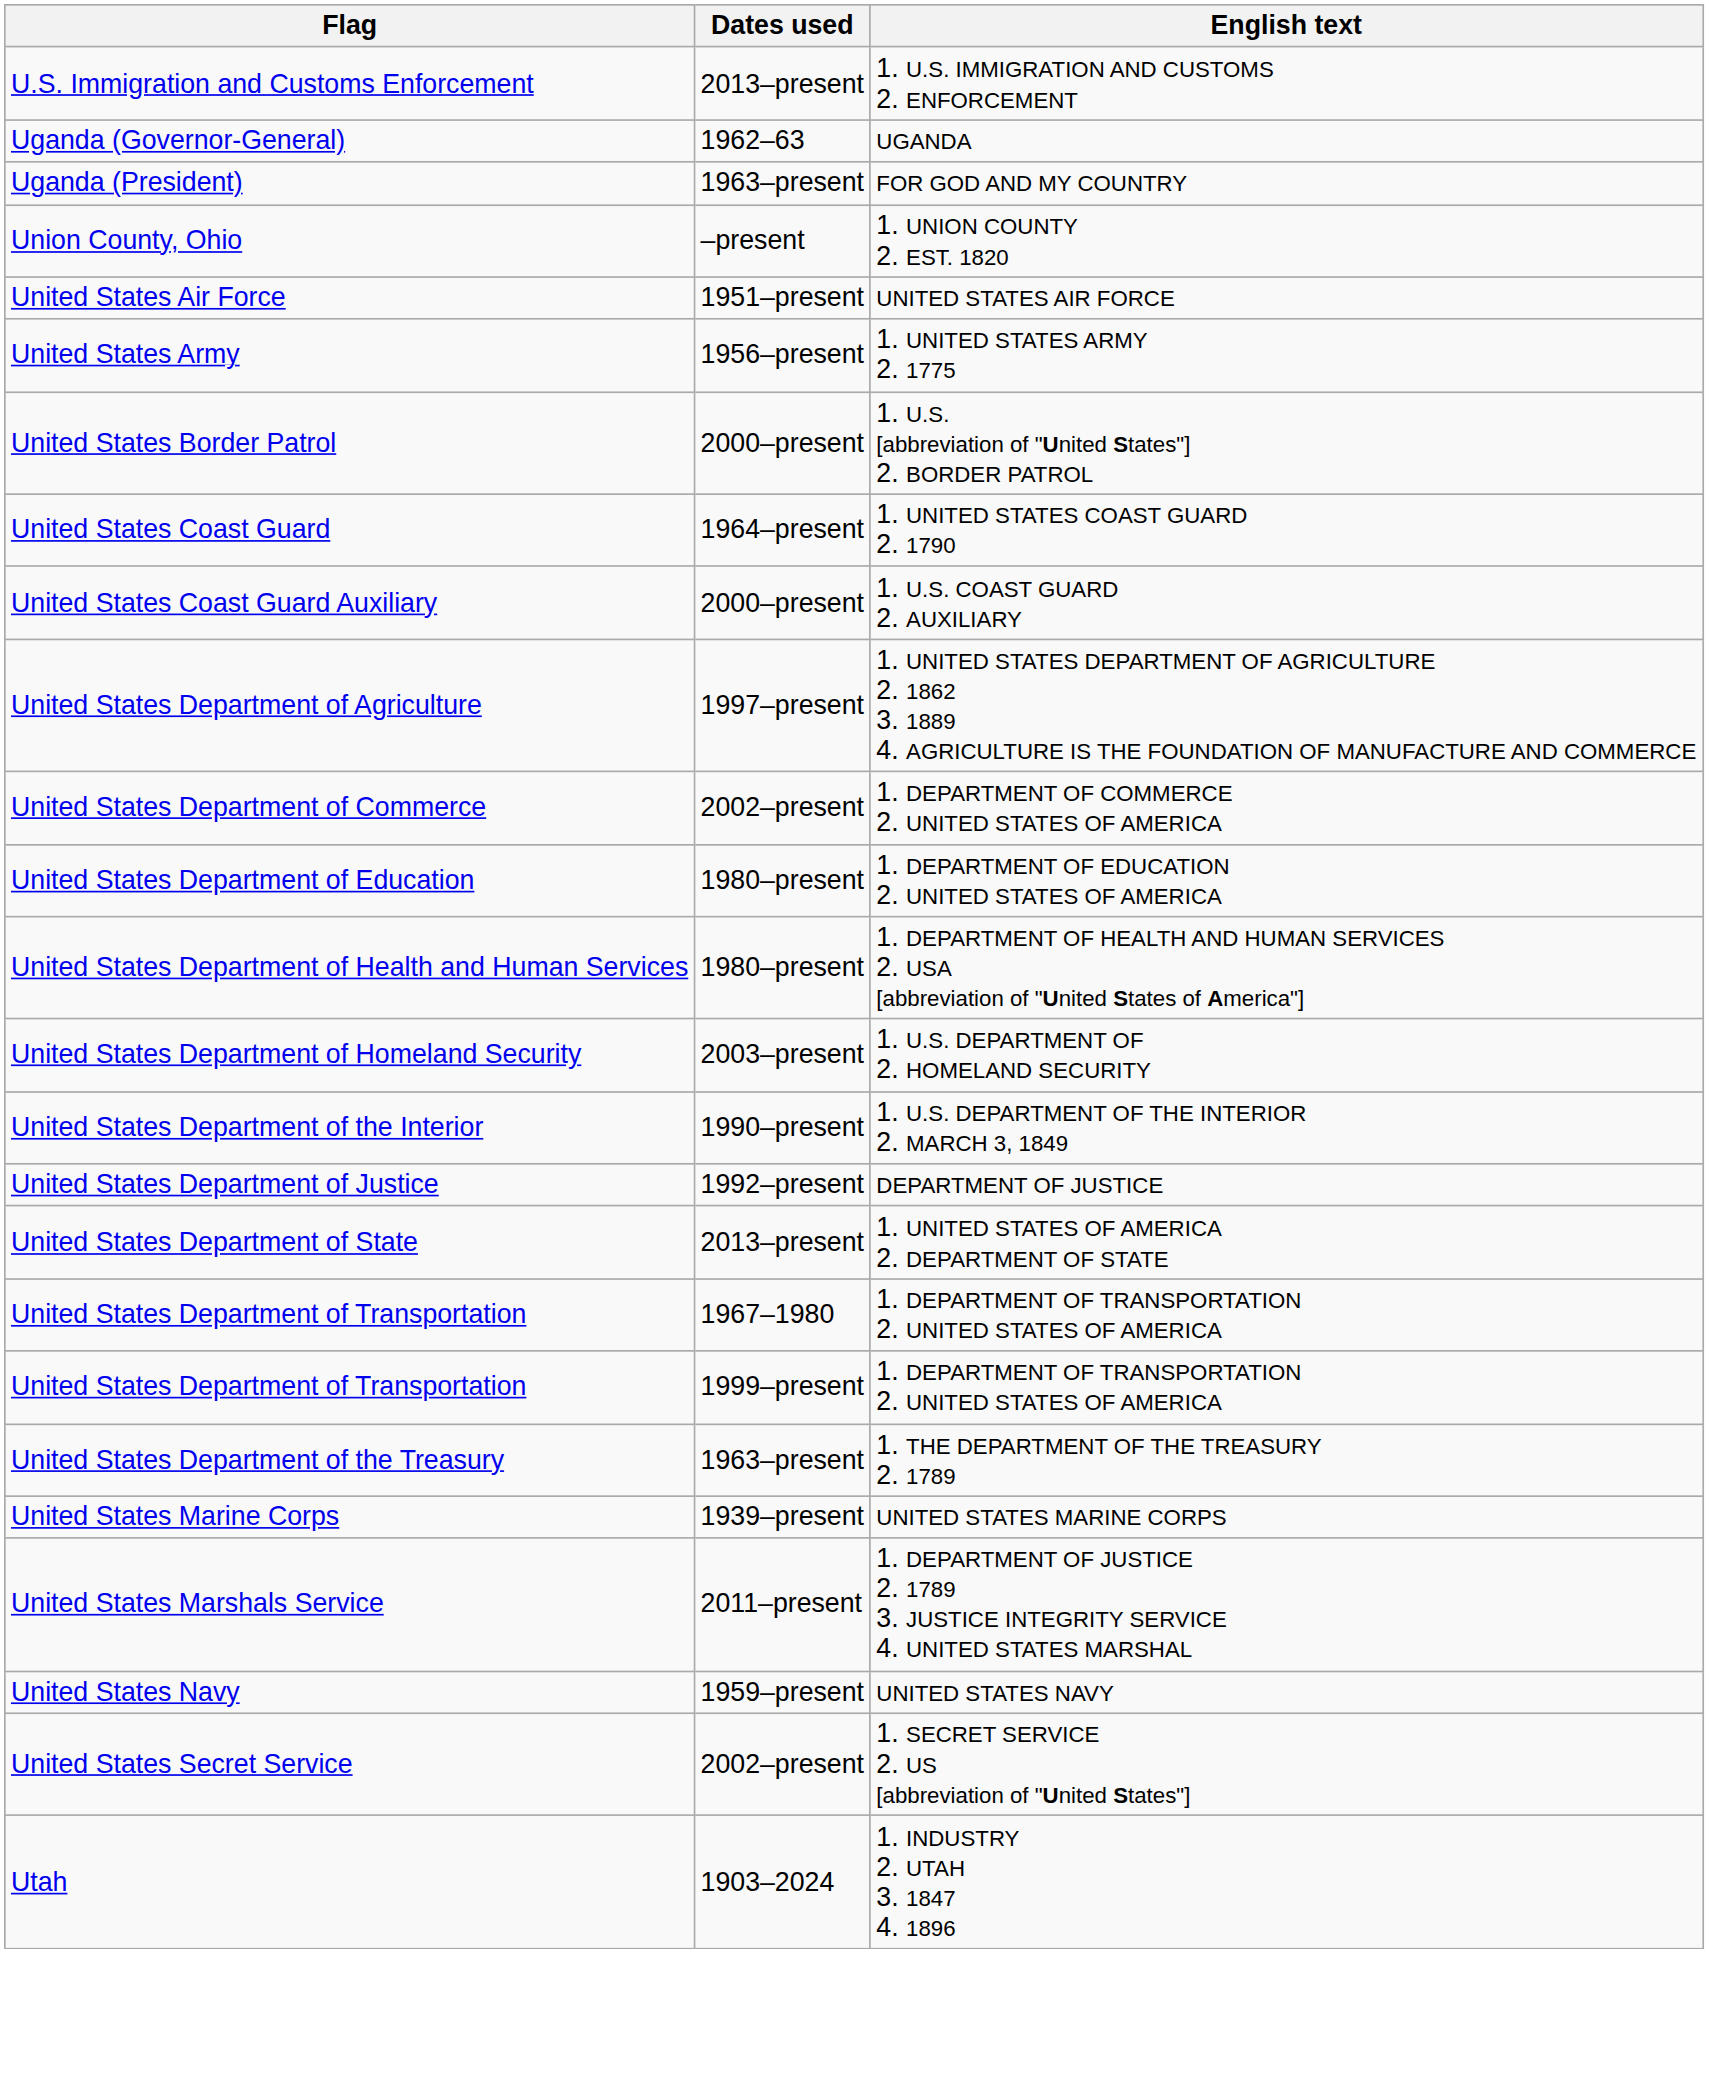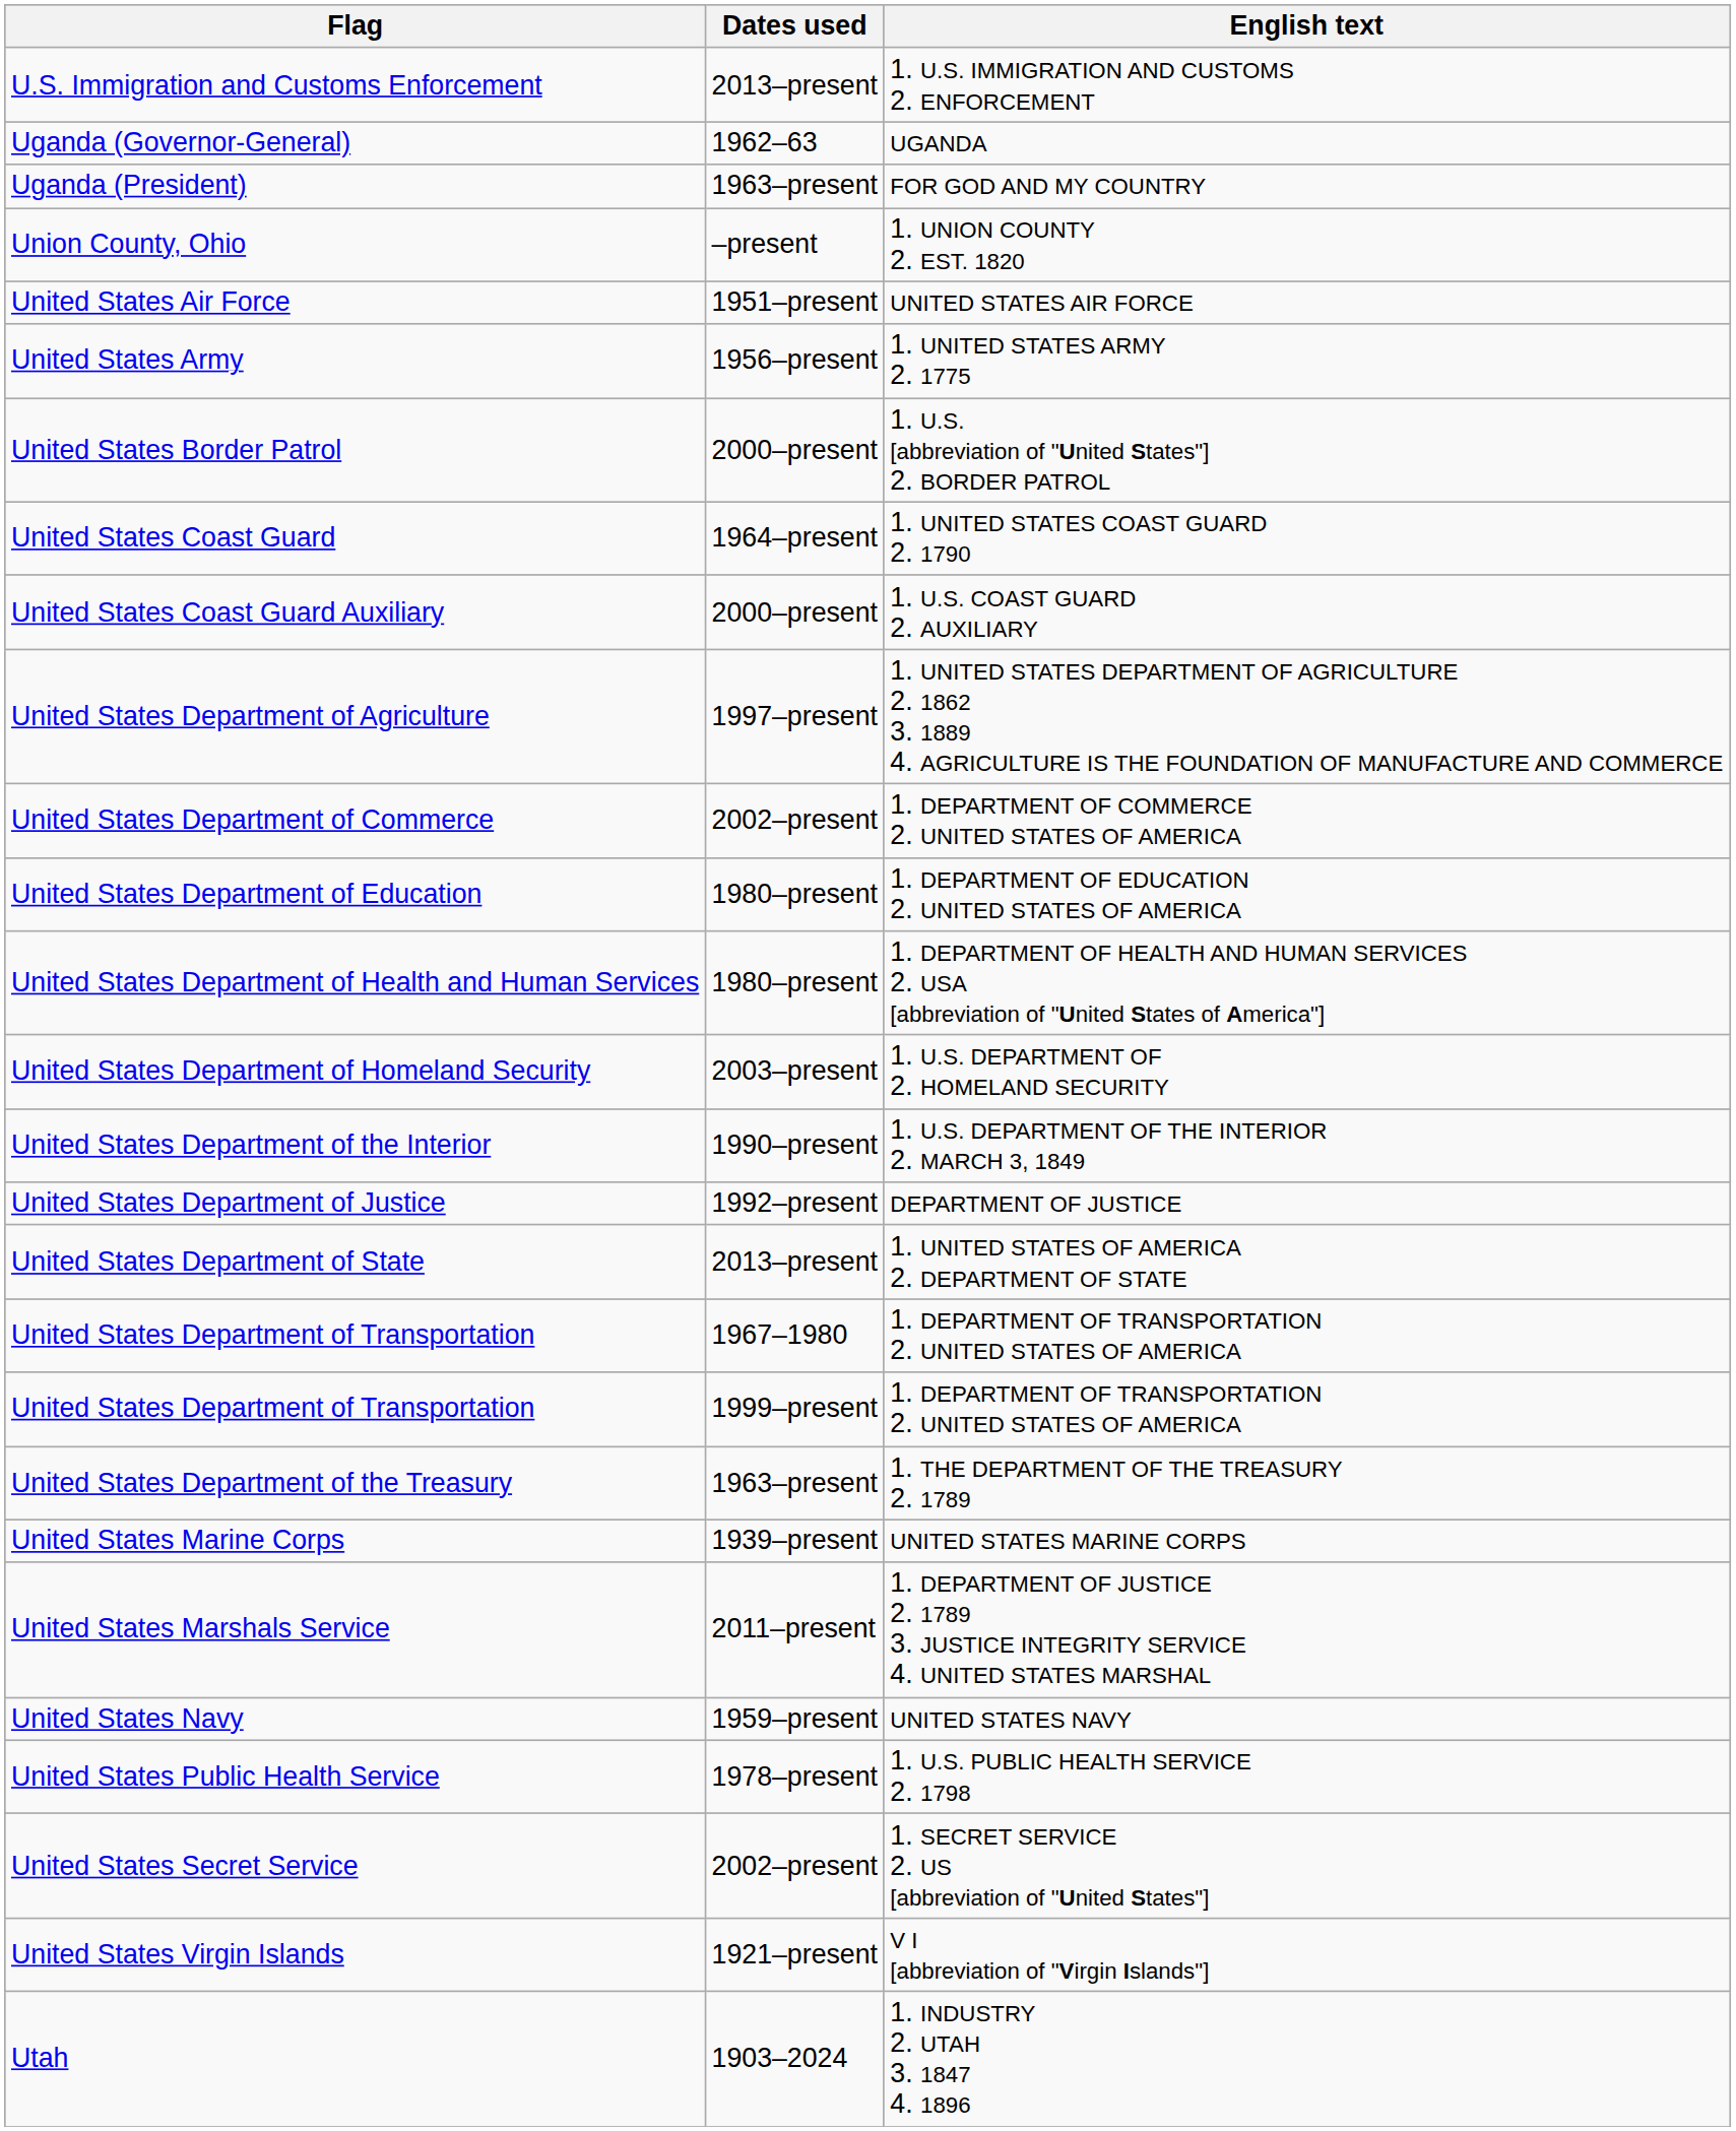 <table class="wikitable sortable">
 <tr>
 <th>Flag</th>
 <th>Dates used</th>
 <th>English text</th>
 </tr>
 <tr>
 <td> <a href='#'>U.S. Immigration and Customs Enforcement</a></td>
 <td>2013–present</td>
 <td>1. <small>U.S. IMMIGRATION AND CUSTOMS</small><br>2. <small>ENFORCEMENT</small></td>
 </tr>
 <tr>
 <td> <a href='#'>Uganda (Governor-General)</a></td>
 <td>1962–63</td>
 <td><small>UGANDA</small></td>
 </tr>
 <tr>
 <td> <a href='#'>Uganda (President)</a></td>
 <td>1963–present</td>
 <td><small>FOR GOD AND MY COUNTRY</small></td>
 </tr>
 <tr>
 <td> <a href='#'>Union County, Ohio</a></td>
 <td>–present</td>
 <td>1. <small>UNION COUNTY</small><br>2. <small>EST. 1820</small></td>
 </tr>
 <tr>
 <td> <a href='#'>United States Air Force</a></td>
 <td>1951–present</td>
 <td><small>UNITED STATES AIR FORCE</small></td>
 </tr>
 <tr>
 <td> <a href='#'>United States Army</a></td>
 <td>1956–present</td>
 <td>1. <small>UNITED STATES ARMY</small><br>2. <small>1775</small></td>
 </tr>
 <tr>
 <td> <a href='#'>United States Border Patrol</a></td>
 <td>2000–present</td>
 <td>1. <small>U.S.<br>[abbreviation of "<strong>U</strong>nited <strong>S</strong>tates"]</small><br>2. <small>BORDER PATROL</small></td>
 </tr>
 <tr>
 <td> <a href='#'>United States Coast Guard</a></td>
 <td>1964–present</td>
 <td>1. <small>UNITED STATES COAST GUARD</small><br>2. <small>1790</small></td>
 </tr>
 <tr>
 <td> <a href='#'>United States Coast Guard Auxiliary</a></td>
 <td>2000–present</td>
 <td>1. <small>U.S. COAST GUARD</small><br>2. <small>AUXILIARY</small></td>
 </tr>
 <tr>
 <td> <a href='#'>United States Department of Agriculture</a></td>
 <td>1997–present</td>
 <td>1. <small>UNITED STATES DEPARTMENT OF AGRICULTURE</small><br>2. <small>1862</small><br>3. <small>1889</small><br>4. <small>AGRICULTURE IS THE FOUNDATION OF MANUFACTURE AND COMMERCE</small></td>
 </tr>
 <tr>
 <td> <a href='#'>United States Department of Commerce</a></td>
 <td>2002–present</td>
 <td>1. <small>DEPARTMENT OF COMMERCE</small><br>2. <small>UNITED STATES OF AMERICA</small></td>
 </tr>
 <tr>
 <td> <a href='#'>United States Department of Education</a></td>
 <td>1980–present</td>
 <td>1. <small>DEPARTMENT OF EDUCATION</small><br>2. <small>UNITED STATES OF AMERICA</small></td>
 </tr>
 <tr>
 <td> <a href='#'>United States Department of Health and Human Services</a></td>
 <td>1980–present</td>
 <td>1. <small>DEPARTMENT OF HEALTH AND HUMAN SERVICES</small><br>2. <small>USA<br>[abbreviation of "<strong>U</strong>nited <strong>S</strong>tates of <strong>A</strong>merica"]</small></td>
 </tr>
 <tr>
 <td> <a href='#'>United States Department of Homeland Security</a></td>
 <td>2003–present</td>
 <td>1. <small>U.S. DEPARTMENT OF</small><br>2. <small>HOMELAND SECURITY</small></td>
 </tr>
 <tr>
 <td> <a href='#'>United States Department of the Interior</a></td>
 <td>1990–present</td>
 <td>1. <small>U.S. DEPARTMENT OF THE INTERIOR</small><br>2. <small>MARCH 3, 1849</small></td>
 </tr>
 <tr>
 <td> <a href='#'>United States Department of Justice</a></td>
 <td>1992–present</td>
 <td><small>DEPARTMENT OF JUSTICE</small></td>
 </tr>
 <tr>
 <td> <a href='#'>United States Department of State</a></td>
 <td>2013–present</td>
 <td>1. <small>UNITED STATES OF AMERICA</small><br>2. <small>DEPARTMENT OF STATE</small></td>
 </tr>
 <tr>
 <td> <a href='#'>United States Department of Transportation</a></td>
 <td>1967–1980</td>
 <td>1. <small>DEPARTMENT OF TRANSPORTATION</small><br>2. <small>UNITED STATES OF AMERICA</small></td>
 </tr>
 <tr>
 <td> <a href='#'>United States Department of Transportation</a></td>
 <td>1999–present</td>
 <td>1. <small>DEPARTMENT OF TRANSPORTATION</small><br>2. <small>UNITED STATES OF AMERICA</small></td>
 </tr>
 <tr>
 <td> <a href='#'>United States Department of the Treasury</a></td>
 <td>1963–present</td>
 <td>1. <small>THE DEPARTMENT OF THE TREASURY</small><br>2. <small>1789</small></td>
 </tr>
 <tr>
 <td> <a href='#'>United States Marine Corps</a></td>
 <td>1939–present</td>
 <td><small>UNITED STATES MARINE CORPS</small></td>
 </tr>
 <tr>
 <td> <a href='#'>United States Marshals Service</a></td>
 <td>2011–present</td>
 <td>1. <small>DEPARTMENT OF JUSTICE</small><br>2. <small>1789</small><br>3. <small>JUSTICE INTEGRITY SERVICE</small><br>4. <small>UNITED STATES MARSHAL</small></td>
 </tr>
 <tr>
 <td> <a href='#'>United States Navy</a></td>
 <td>1959–present</td>
 <td><small>UNITED STATES NAVY</small></td>
 </tr>
 <tr>
+<td> <a href='#'>United States Public Health Service</a></td>
+<td>1978–present</td>
+<td>1. <small>U.S. PUBLIC HEALTH SERVICE</small><br>2. <small>1798</small></td>
+</tr>
+<tr>
 <td> <a href='#'>United States Secret Service</a></td>
 <td>2002–present</td>
 <td>1. <small>SECRET SERVICE</small><br>2. <small>US<br>[abbreviation of "<strong>U</strong>nited <strong>S</strong>tates"]</small></td>
+</tr>
+<tr>
+<td> <a href='#'>United States Virgin Islands</a></td>
+<td>1921–present</td>
+<td><small>V I<br>[abbreviation of "<strong>V</strong>irgin <strong>I</strong>slands"]</small></td>
 </tr>
 <tr>
 <td> <a href='#'>Utah</a></td>
 <td>1903–2024</td>
 <td>1. <small>INDUSTRY</small><br>2. <small>UTAH</small><br>3. <small>1847</small><br>4. <small>1896</small></td>
 </tr>
 </table>
